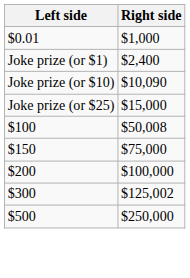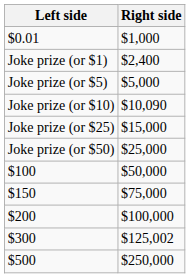 <table class="wikitable">
 <tr>
 <th>Left side</th>
 <th>Right side</th>
 </tr>
 <tr>
 <td>$0.01</td>
 <td>$1,000</td>
 </tr>
 <tr>
 <td>Joke prize (or $1)</td>
 <td>$2,400</td>
 </tr>
 <tr>
+<td>Joke prize (or $5)</td>
+<td>$5,000</td>
+</tr>
+<tr>
 <td>Joke prize (or $10)</td>
 <td>$10,090</td>
 </tr>
 <tr>
 <td>Joke prize (or $25)</td>
 <td>$15,000</td>
 </tr>
 <tr>
+<td>Joke prize (or $50)</td>
+<td>$25,000</td>
+</tr>
+<tr>
 <td>$100</td>
-<td>$50,008</td>
+<td>$50,000</td>
 </tr>
 <tr>
 <td>$150</td>
 <td>$75,000</td>
 </tr>
 <tr>
 <td>$200</td>
 <td>$100,000</td>
 </tr>
 <tr>
 <td>$300</td>
 <td>$125,002</td>
 </tr>
 <tr>
 <td>$500</td>
 <td>$250,000</td>
 </tr>
 </table>
